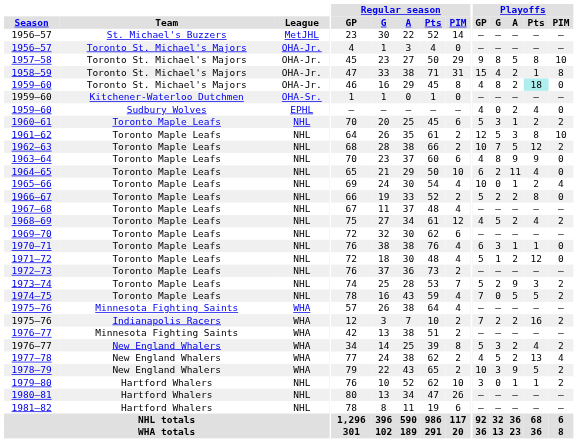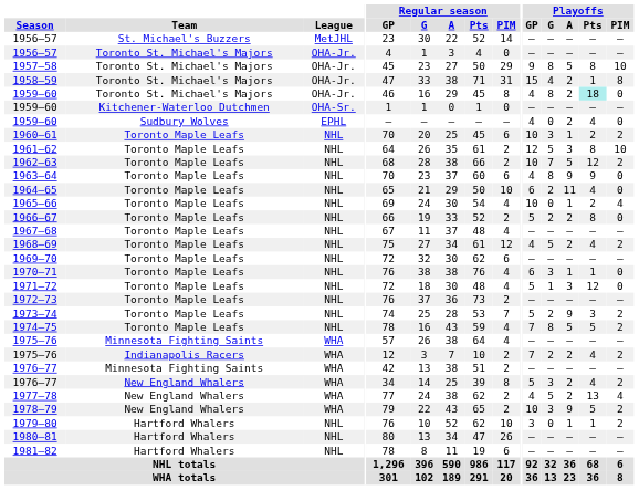 <table border="0" cellpadding="1" cellspacing="0" style="text-align:center; width:60em">
 <tr bgcolor="#e0e0e0">
 <th colspan="3" bgcolor="#ffffff"></th>
 <th rowspan="100" bgcolor="#ffffff"></th>
 <th colspan="5"><a href='#'>Regular season</a></th>
 <th rowspan="100" bgcolor="#ffffff"></th>
 <th colspan="5"><a href='#'>Playoffs</a></th>
 </tr>
 <tr bgcolor="#e0e0e0">
 <th><a href='#'>Season</a></th>
 <th>Team</th>
 <th>League</th>
 <th>GP</th>
 <th><a href='#'>G</a></th>
 <th><a href='#'>A</a></th>
 <th><a href='#'>Pts</a></th>
 <th><a href='#'>PIM</a></th>
 <th>GP</th>
 <th>G</th>
 <th>A</th>
 <th>Pts</th>
 <th>PIM</th>
 </tr>
 <tr>
 <td>1956–57</td>
 <td><a href='#'>St. Michael's Buzzers</a></td>
 <td><a href='#'>MetJHL</a></td>
 <td>23</td>
 <td>30</td>
 <td>22</td>
 <td>52</td>
 <td>14</td>
 <td>—</td>
 <td>—</td>
 <td>—</td>
 <td>—</td>
 <td>—</td>
 </tr>
 <tr bgcolor="#f0f0f0">
 <td><a href='#'>1956–57</a></td>
 <td><a href='#'>Toronto St. Michael's Majors</a></td>
 <td><a href='#'>OHA-Jr.</a></td>
 <td>4</td>
 <td>1</td>
 <td>3</td>
 <td>4</td>
 <td>0</td>
 <td>—</td>
 <td>—</td>
 <td>—</td>
 <td>—</td>
 <td>—</td>
 </tr>
 <tr>
 <td><a href='#'>1957–58</a></td>
 <td>Toronto St. Michael's Majors</td>
 <td>OHA-Jr.</td>
 <td>45</td>
 <td>23</td>
 <td>27</td>
 <td>50</td>
 <td>29</td>
 <td>9</td>
 <td>8</td>
 <td>5</td>
 <td>8</td>
 <td>10</td>
 </tr>
 <tr bgcolor="#f0f0f0">
 <td><a href='#'>1958–59</a></td>
 <td>Toronto St. Michael's Majors</td>
 <td>OHA-Jr.</td>
 <td>47</td>
 <td>33</td>
 <td>38</td>
 <td>71</td>
 <td>31</td>
 <td>15</td>
 <td>4</td>
 <td>2</td>
 <td>1</td>
 <td>8</td>
 </tr>
 <tr>
 <td><a href='#'>1959–60</a></td>
 <td>Toronto St. Michael's Majors</td>
 <td>OHA-Jr.</td>
 <td>46</td>
 <td>16</td>
 <td>29</td>
 <td>45</td>
 <td>8</td>
 <td>4</td>
 <td>8</td>
 <td>2</td>
 <td style="background: paleturquoise;">18</td>
 <td>0</td>
 </tr>
 <tr bgcolor="#f0f0f0">
 <td>1959–60</td>
 <td><a href='#'>Kitchener-Waterloo Dutchmen</a></td>
 <td><a href='#'>OHA-Sr.</a></td>
 <td>1</td>
 <td>1</td>
 <td>0</td>
 <td>1</td>
 <td>0</td>
 <td>—</td>
 <td>—</td>
 <td>—</td>
 <td>—</td>
 <td>—</td>
 </tr>
 <tr>
 <td><a href='#'>1959–60</a></td>
 <td><a href='#'>Sudbury Wolves</a></td>
 <td><a href='#'>EPHL</a></td>
 <td>—</td>
 <td>—</td>
 <td>—</td>
 <td>—</td>
 <td>—</td>
 <td>4</td>
 <td>0</td>
 <td>2</td>
 <td>4</td>
 <td>0</td>
 </tr>
 <tr bgcolor="#f0f0f0">
 <td><a href='#'>1960–61</a></td>
 <td><a href='#'>Toronto Maple Leafs</a></td>
 <td><a href='#'>NHL</a></td>
 <td>70</td>
 <td>20</td>
 <td>25</td>
 <td>45</td>
 <td>6</td>
-<td>5</td>
+<td>10</td>
 <td>3</td>
 <td>1</td>
 <td>2</td>
 <td>2</td>
 </tr>
 <tr>
 <td><a href='#'>1961–62</a></td>
 <td>Toronto Maple Leafs</td>
 <td>NHL</td>
 <td>64</td>
 <td>26</td>
 <td>35</td>
 <td>61</td>
 <td>2</td>
 <td>12</td>
 <td>5</td>
 <td>3</td>
 <td>8</td>
 <td>10</td>
 </tr>
 <tr bgcolor="#f0f0f0">
 <td><a href='#'>1962–63</a></td>
 <td>Toronto Maple Leafs</td>
 <td>NHL</td>
 <td>68</td>
 <td>28</td>
 <td>38</td>
 <td>66</td>
 <td>2</td>
 <td>10</td>
 <td>7</td>
 <td>5</td>
 <td>12</td>
 <td>2</td>
 </tr>
 <tr>
 <td><a href='#'>1963–64</a></td>
 <td>Toronto Maple Leafs</td>
 <td>NHL</td>
 <td>70</td>
 <td>23</td>
 <td>37</td>
 <td>60</td>
 <td>6</td>
 <td>4</td>
 <td>8</td>
 <td>9</td>
 <td>9</td>
 <td>0</td>
 </tr>
 <tr bgcolor="#f0f0f0">
 <td><a href='#'>1964–65</a></td>
 <td>Toronto Maple Leafs</td>
 <td>NHL</td>
 <td>65</td>
 <td>21</td>
 <td>29</td>
 <td>50</td>
 <td>10</td>
 <td>6</td>
 <td>2</td>
 <td>11</td>
 <td>4</td>
 <td>0</td>
 </tr>
 <tr>
 <td><a href='#'>1965–66</a></td>
 <td>Toronto Maple Leafs</td>
 <td>NHL</td>
 <td>69</td>
 <td>24</td>
 <td>30</td>
 <td>54</td>
 <td>4</td>
 <td>10</td>
 <td>0</td>
 <td>1</td>
 <td>2</td>
 <td>4</td>
 </tr>
 <tr bgcolor="#f0f0f0">
 <td><a href='#'>1966–67</a></td>
 <td>Toronto Maple Leafs</td>
 <td>NHL</td>
 <td>66</td>
 <td>19</td>
 <td>33</td>
 <td>52</td>
 <td>2</td>
 <td>5</td>
 <td>2</td>
 <td>2</td>
 <td>8</td>
 <td>0</td>
 </tr>
 <tr>
 <td><a href='#'>1967–68</a></td>
 <td>Toronto Maple Leafs</td>
 <td>NHL</td>
 <td>67</td>
 <td>11</td>
 <td>37</td>
 <td>48</td>
 <td>4</td>
 <td>—</td>
 <td>—</td>
 <td>—</td>
 <td>—</td>
 <td>—</td>
 </tr>
 <tr bgcolor="#f0f0f0">
 <td><a href='#'>1968–69</a></td>
 <td>Toronto Maple Leafs</td>
 <td>NHL</td>
 <td>75</td>
 <td>27</td>
 <td>34</td>
 <td>61</td>
 <td>12</td>
 <td>4</td>
 <td>5</td>
 <td>2</td>
 <td>4</td>
 <td>2</td>
 </tr>
 <tr>
 <td><a href='#'>1969–70</a></td>
 <td>Toronto Maple Leafs</td>
 <td>NHL</td>
 <td>72</td>
 <td>32</td>
 <td>30</td>
 <td>62</td>
 <td>6</td>
 <td>—</td>
 <td>—</td>
 <td>—</td>
 <td>—</td>
 <td>—</td>
 </tr>
 <tr bgcolor="#f0f0f0">
 <td><a href='#'>1970–71</a></td>
 <td>Toronto Maple Leafs</td>
 <td>NHL</td>
 <td>76</td>
 <td>38</td>
 <td>38</td>
 <td>76</td>
 <td>4</td>
 <td>6</td>
 <td>3</td>
 <td>1</td>
 <td>1</td>
 <td>0</td>
 </tr>
 <tr>
 <td><a href='#'>1971–72</a></td>
 <td>Toronto Maple Leafs</td>
 <td>NHL</td>
 <td>72</td>
 <td>18</td>
 <td>30</td>
 <td>48</td>
 <td>4</td>
 <td>5</td>
 <td>1</td>
-<td>2</td>
+<td>3</td>
 <td>12</td>
 <td>0</td>
 </tr>
 <tr bgcolor="#f0f0f0">
 <td><a href='#'>1972–73</a></td>
 <td>Toronto Maple Leafs</td>
 <td>NHL</td>
 <td>76</td>
 <td>37</td>
 <td>36</td>
 <td>73</td>
 <td>2</td>
 <td>—</td>
 <td>—</td>
 <td>—</td>
 <td>—</td>
 <td>—</td>
 </tr>
 <tr>
 <td><a href='#'>1973–74</a></td>
 <td>Toronto Maple Leafs</td>
 <td>NHL</td>
 <td>74</td>
 <td>25</td>
 <td>28</td>
 <td>53</td>
 <td>7</td>
 <td>5</td>
 <td>2</td>
 <td>9</td>
 <td>3</td>
 <td>2</td>
 </tr>
 <tr bgcolor="#f0f0f0">
 <td><a href='#'>1974–75</a></td>
 <td>Toronto Maple Leafs</td>
 <td>NHL</td>
 <td>78</td>
 <td>16</td>
 <td>43</td>
 <td>59</td>
 <td>4</td>
 <td>7</td>
-<td>0</td>
+<td>8</td>
 <td>5</td>
 <td>5</td>
 <td>2</td>
 </tr>
 <tr>
 <td><a href='#'>1975–76</a></td>
 <td><a href='#'>Minnesota Fighting Saints</a></td>
 <td><a href='#'>WHA</a></td>
 <td>57</td>
 <td>26</td>
 <td>38</td>
 <td>64</td>
 <td>4</td>
 <td>—</td>
 <td>—</td>
 <td>—</td>
 <td>—</td>
 <td>—</td>
 </tr>
 <tr bgcolor="#f0f0f0">
 <td>1975–76</td>
 <td><a href='#'>Indianapolis Racers</a></td>
 <td>WHA</td>
 <td>12</td>
 <td>3</td>
 <td>7</td>
 <td>10</td>
 <td>2</td>
 <td>7</td>
 <td>2</td>
 <td>2</td>
-<td>16</td>
+<td>4</td>
 <td>2</td>
 </tr>
 <tr>
 <td><a href='#'>1976–77</a></td>
 <td>Minnesota Fighting Saints</td>
 <td>WHA</td>
 <td>42</td>
 <td>13</td>
 <td>38</td>
 <td>51</td>
 <td>2</td>
 <td>—</td>
 <td>—</td>
 <td>—</td>
 <td>—</td>
 <td>—</td>
 </tr>
 <tr bgcolor="#f0f0f0">
 <td>1976–77</td>
 <td><a href='#'>New England Whalers</a></td>
 <td>WHA</td>
 <td>34</td>
 <td>14</td>
 <td>25</td>
 <td>39</td>
 <td>8</td>
 <td>5</td>
 <td>3</td>
 <td>2</td>
 <td>4</td>
 <td>2</td>
 </tr>
 <tr>
 <td><a href='#'>1977–78</a></td>
 <td>New England Whalers</td>
 <td>WHA</td>
 <td>77</td>
 <td>24</td>
 <td>38</td>
 <td>62</td>
 <td>2</td>
 <td>4</td>
 <td>5</td>
 <td>2</td>
 <td>13</td>
 <td>4</td>
 </tr>
 <tr bgcolor="#f0f0f0">
 <td><a href='#'>1978–79</a></td>
 <td>New England Whalers</td>
 <td>WHA</td>
 <td>79</td>
 <td>22</td>
 <td>43</td>
 <td>65</td>
 <td>2</td>
 <td>10</td>
 <td>3</td>
 <td>9</td>
 <td>5</td>
 <td>2</td>
 </tr>
 <tr>
 <td><a href='#'>1979–80</a></td>
 <td>Hartford Whalers</td>
 <td>NHL</td>
 <td>76</td>
 <td>10</td>
 <td>52</td>
 <td>62</td>
 <td>10</td>
 <td>3</td>
 <td>0</td>
 <td>1</td>
 <td>1</td>
 <td>2</td>
 </tr>
 <tr bgcolor="#f0f0f0">
 <td><a href='#'>1980–81</a></td>
 <td>Hartford Whalers</td>
 <td>NHL</td>
 <td>80</td>
 <td>13</td>
 <td>34</td>
 <td>47</td>
 <td>26</td>
 <td>—</td>
 <td>—</td>
 <td>—</td>
 <td>—</td>
 <td>—</td>
 </tr>
 <tr>
 <td><a href='#'>1981–82</a></td>
 <td>Hartford Whalers</td>
 <td>NHL</td>
 <td>78</td>
 <td>8</td>
 <td>11</td>
 <td>19</td>
 <td>6</td>
 <td>—</td>
 <td>—</td>
 <td>—</td>
 <td>—</td>
 <td>—</td>
 </tr>
 <tr bgcolor="#e0e0e0">
 <th colspan="3">NHL totals</th>
 <th>1,296</th>
 <th>396</th>
 <th>590</th>
 <th>986</th>
 <th>117</th>
 <th>92</th>
 <th>32</th>
 <th>36</th>
 <th>68</th>
 <th>6</th>
 </tr>
 <tr bgcolor="#e0e0e0">
 <th colspan="3">WHA totals</th>
 <th>301</th>
 <th>102</th>
 <th>189</th>
 <th>291</th>
 <th>20</th>
 <th>36</th>
 <th>13</th>
 <th>23</th>
 <th>36</th>
 <th>8</th>
 </tr>
 </table>
